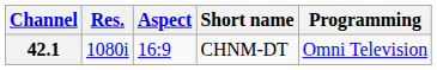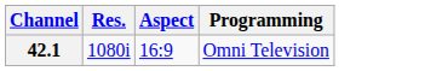 <table class="wikitable">
 <tr>
 <th scope = "col"><a href='#'>Channel</a></th>
 <th scope = "col"><a href='#'>Res.</a></th>
 <th scope = "col"><a href='#'>Aspect</a></th>
-<th scope = "col">Short name</th>
 <th scope = "col">Programming</th>
 </tr>
 <tr>
 <th scope = "row">42.1</th>
 <td><a href='#'>1080i</a></td>
 <td><a href='#'>16:9</a></td>
-<td>CHNM-DT</td>
 <td><a href='#'>Omni Television</a></td>
 </tr>
 </table>
